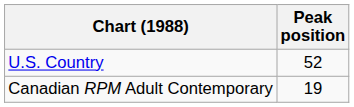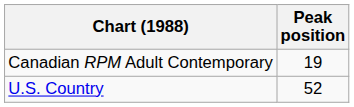 <table class="wikitable sortable">
 <tr>
 <th align="left">Chart (1988)</th>
 <th align="center">Peak<br>position</th>
 </tr>
 <tr>
+<td align="left">Canadian <em>RPM</em> Adult Contemporary</td>
+<td align="center">19</td>
+</tr>
+<tr>
 <td align="left"><a href='#'>U.S. Country</a></td>
 <td align="center">52</td>
 </tr>
-<tr>
-<td align="left">Canadian <em>RPM</em> Adult Contemporary</td>
-<td align="center">19</td>
-</tr>
 </table>
